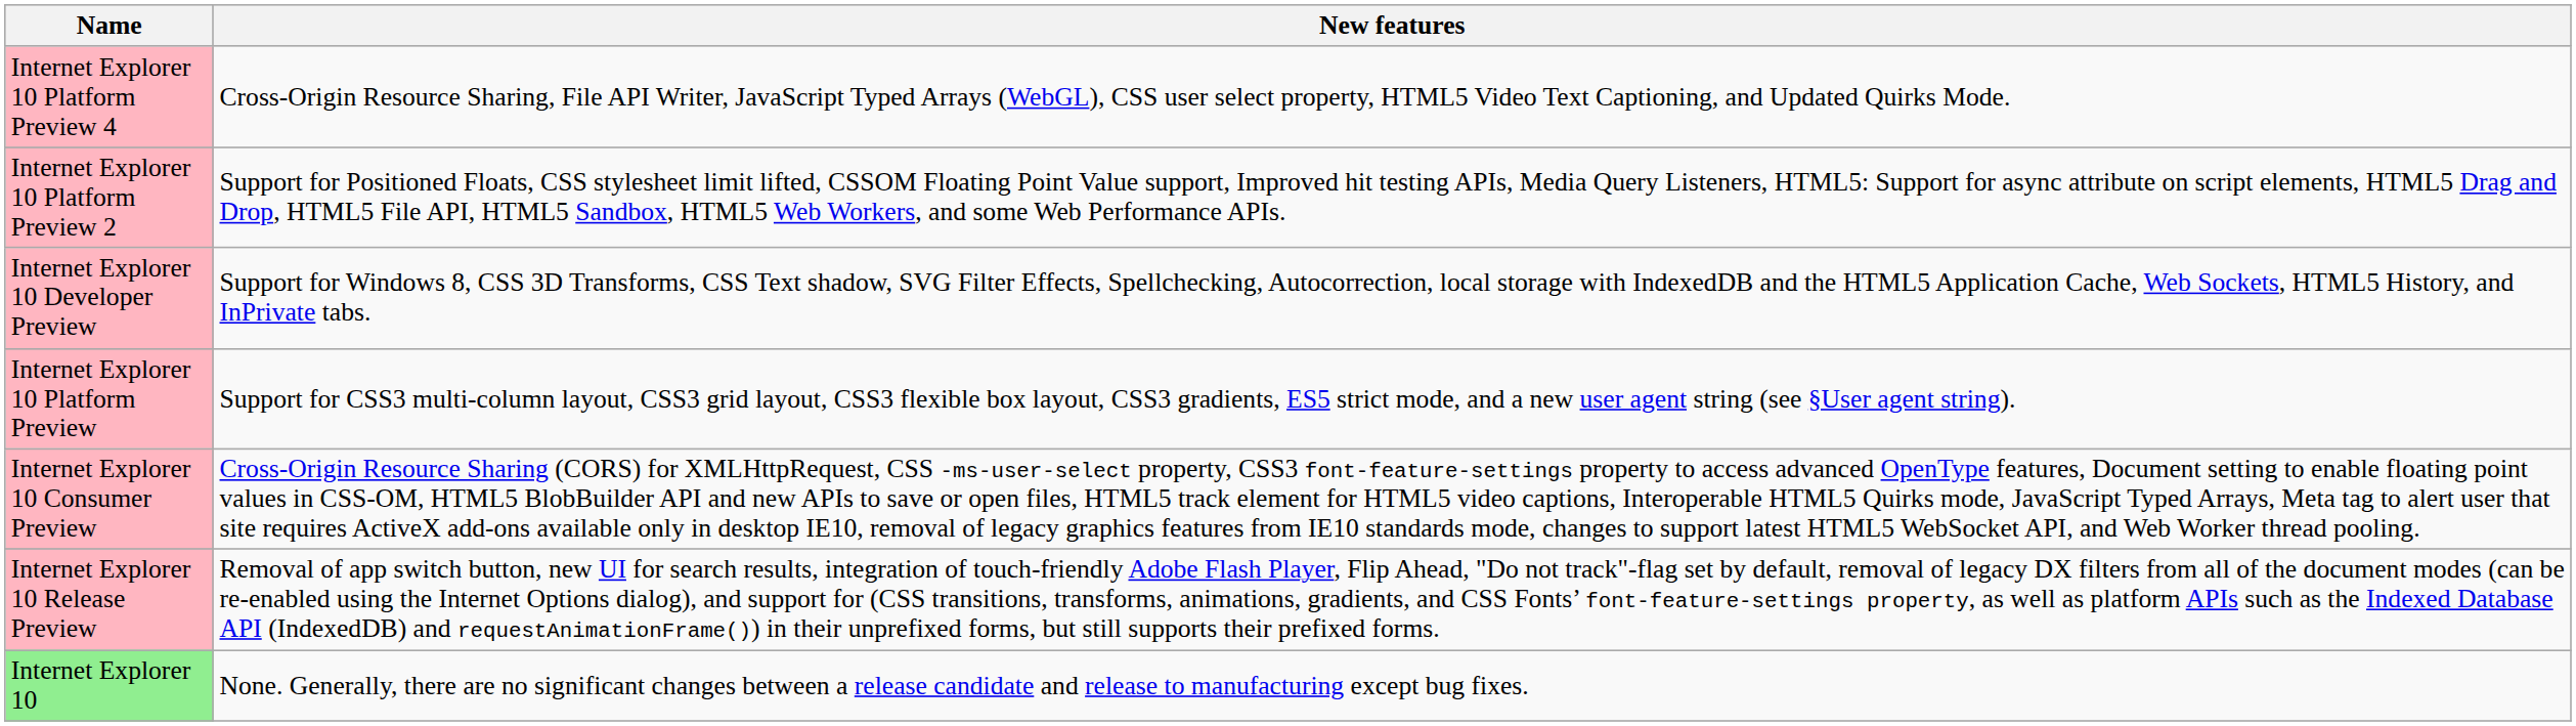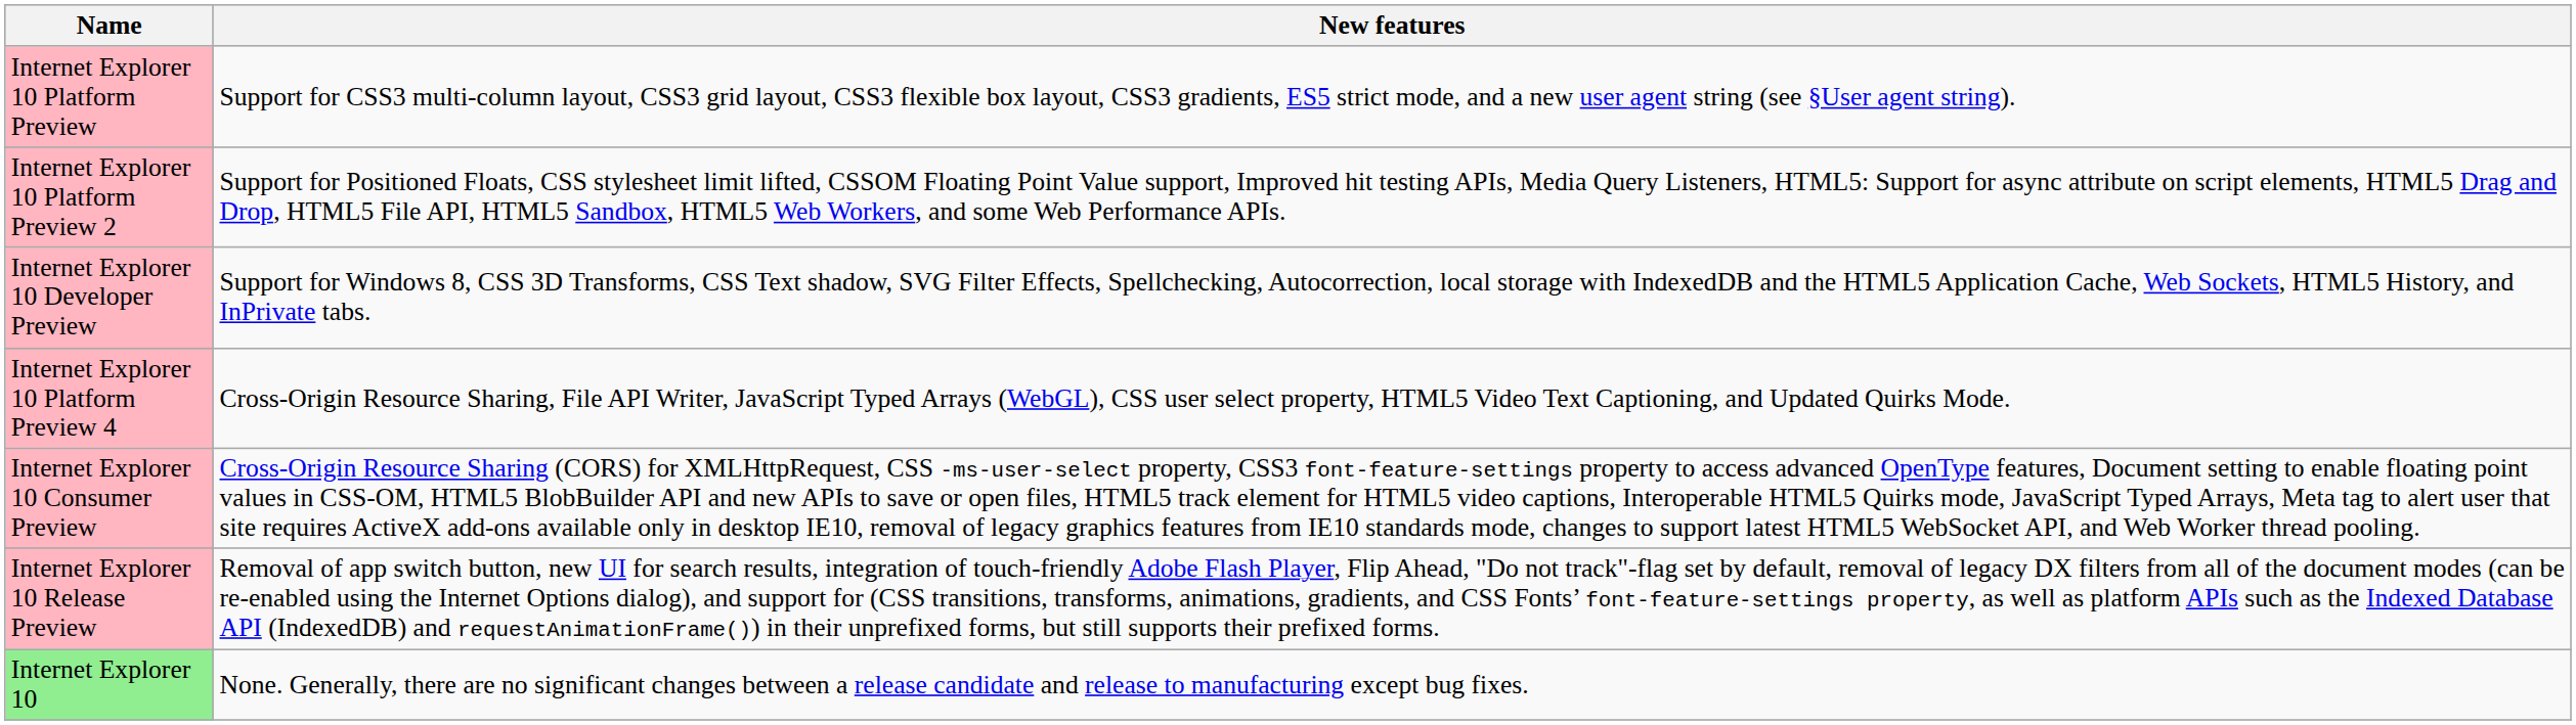 <table class="wikitable">
 <tr>
 <th style="width:120px">Name</th>
 <th>New features</th>
 </tr>
 <tr>
-<td style="background:LightPink">Internet Explorer 10 Platform Preview 4</td>
-<td>Cross-Origin Resource Sharing, File API Writer, JavaScript Typed Arrays (<a href='#'>WebGL</a>), CSS user select property, HTML5 Video Text Captioning, and Updated Quirks Mode.</td>
+<td style="background:LightPink">Internet Explorer 10 Platform Preview</td>
+<td>Support for CSS3 multi-column layout, CSS3 grid layout, CSS3 flexible box layout, CSS3 gradients, <a href='#'>ES5</a> strict mode, and a new <a href='#'>user agent</a> string (see <a href='#'>§User agent string</a>).</td>
 </tr>
 <tr>
 <td style="background:LightPink">Internet Explorer 10 Platform Preview 2</td>
 <td>Support for Positioned Floats, CSS stylesheet limit lifted, CSSOM Floating Point Value support, Improved hit testing APIs, Media Query Listeners, HTML5: Support for async attribute on script elements, HTML5 <a href='#'>Drag and Drop</a>, HTML5 File API, HTML5 <a href='#'>Sandbox</a>, HTML5 <a href='#'>Web Workers</a>, and some Web Performance APIs.</td>
 </tr>
 <tr>
 <td style="background:LightPink">Internet Explorer 10 Developer Preview</td>
 <td>Support for Windows 8, CSS 3D Transforms, CSS Text shadow, SVG Filter Effects, Spellchecking, Autocorrection, local storage with IndexedDB and the HTML5 Application Cache, <a href='#'>Web Sockets</a>, HTML5 History, and <a href='#'>InPrivate</a> tabs.</td>
 </tr>
 <tr>
-<td style="background:LightPink">Internet Explorer 10 Platform Preview</td>
-<td>Support for CSS3 multi-column layout, CSS3 grid layout, CSS3 flexible box layout, CSS3 gradients, <a href='#'>ES5</a> strict mode, and a new <a href='#'>user agent</a> string (see <a href='#'>§User agent string</a>).</td>
+<td style="background:LightPink">Internet Explorer 10 Platform Preview 4</td>
+<td>Cross-Origin Resource Sharing, File API Writer, JavaScript Typed Arrays (<a href='#'>WebGL</a>), CSS user select property, HTML5 Video Text Captioning, and Updated Quirks Mode.</td>
 </tr>
 <tr>
 <td style="background:LightPink">Internet Explorer 10 Consumer Preview</td>
 <td><a href='#'>Cross-Origin Resource Sharing</a> (CORS) for XMLHttpRequest, CSS <code>-ms-user-select</code> property, CSS3 <code>font-feature-settings</code> property to access advanced <a href='#'>OpenType</a> features, Document setting to enable floating point values in CSS-OM, HTML5 BlobBuilder API and new APIs to save or open files, HTML5 track element for HTML5 video captions, Interoperable HTML5 Quirks mode, JavaScript Typed Arrays, Meta tag to alert user that site requires ActiveX add-ons available only in desktop IE10, removal of legacy graphics features from IE10 standards mode, changes to support latest HTML5 WebSocket API, and Web Worker thread pooling.</td>
 </tr>
 <tr>
 <td style="background:LightPink">Internet Explorer 10 Release Preview</td>
 <td>Removal of app switch button, new <a href='#'>UI</a> for search results, integration of touch-friendly <a href='#'>Adobe Flash Player</a>, Flip Ahead, "Do not track"-flag set by default, removal of legacy DX filters from all of the document modes (can be re-enabled using the Internet Options dialog), and support for (CSS transitions, transforms, animations, gradients, and CSS Fonts’ <code>font-feature-settings property</code>, as well as platform <a href='#'>APIs</a> such as the <a href='#'>Indexed Database API</a> (IndexedDB) and <code>requestAnimationFrame()</code>) in their unprefixed forms, but still supports their prefixed forms.</td>
 </tr>
 <tr>
 <td style="background:LightGreen">Internet Explorer 10</td>
 <td>None. Generally, there are no significant changes between a <a href='#'>release candidate</a> and <a href='#'>release to manufacturing</a> except bug fixes.</td>
 </tr>
 </table>
